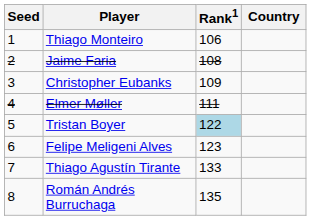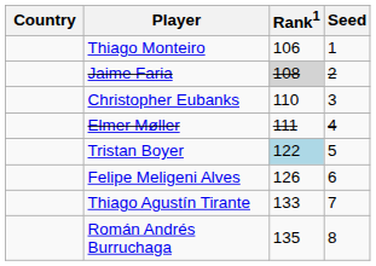 <table class="sortable wikitable">
 <tr>
-<th>Seed</th>
+<th width="70">Country</th>
 <th width="175">Player</th>
 <th>Rank<sup>1</sup></th>
-<th width="70">Country</th>
+<th>Seed</th>
 </tr>
 <tr>
-<td>1</td>
+<td></td>
 <td><a href='#'>Thiago Monteiro</a></td>
 <td>106</td>
-<td></td>
+<td>1</td>
 </tr>
 <tr>
+<td><s></s></td>
+<td><s><a href='#'>Jaime Faria</a></s></td>
+<td style="background: lightgrey;"><s>108</s></td>
 <td><s>2</s></td>
-<td><s><a href='#'>Jaime Faria</a></s></td>
-<td><s>108</s></td>
-<td><s></s></td>
 </tr>
 <tr>
+<td></td>
+<td><a href='#'>Christopher Eubanks</a></td>
+<td>110</td>
 <td>3</td>
-<td><a href='#'>Christopher Eubanks</a></td>
-<td>109</td>
-<td></td>
 </tr>
 <tr>
-<td><s>4</s></td>
+<td><s></s></td>
 <td><s><a href='#'>Elmer Møller</a></s></td>
 <td><s>111</s></td>
-<td><s></s></td>
+<td><s>4</s></td>
 </tr>
 <tr>
-<td>5</td>
+<td></td>
 <td><a href='#'>Tristan Boyer</a></td>
 <td style="background: lightblue;">122</td>
-<td></td>
+<td>5</td>
 </tr>
 <tr>
+<td></td>
+<td><a href='#'>Felipe Meligeni Alves</a></td>
+<td>126</td>
 <td>6</td>
-<td><a href='#'>Felipe Meligeni Alves</a></td>
-<td>123</td>
-<td></td>
 </tr>
 <tr>
-<td>7</td>
+<td></td>
 <td><a href='#'>Thiago Agustín Tirante</a></td>
 <td>133</td>
-<td></td>
+<td>7</td>
 </tr>
 <tr>
-<td>8</td>
+<td></td>
 <td><a href='#'>Román Andrés Burruchaga</a></td>
 <td>135</td>
-<td></td>
+<td>8</td>
 </tr>
 </table>
